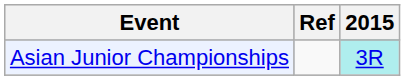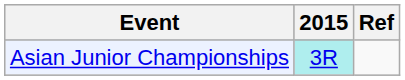 <table class="wikitable" style="font-size: 90%; text-align:center">
 <tr>
 <th>Event</th>
+<th>2015</th>
 <th>Ref</th>
-<th>2015</th>
 </tr>
 <tr>
 <td bgcolor="#ECF2FF"; align="left"><a href='#'>Asian Junior Championships</a></td>
+<td bgcolor=AFEEEE><a href='#'>3R</a></td>
 <td></td>
-<td bgcolor=AFEEEE><a href='#'>3R</a></td>
 </tr>
 </table>
